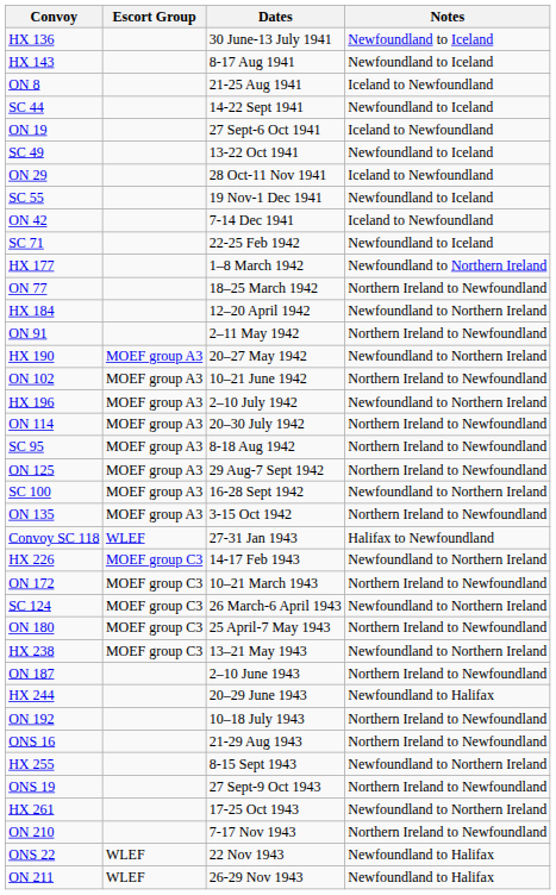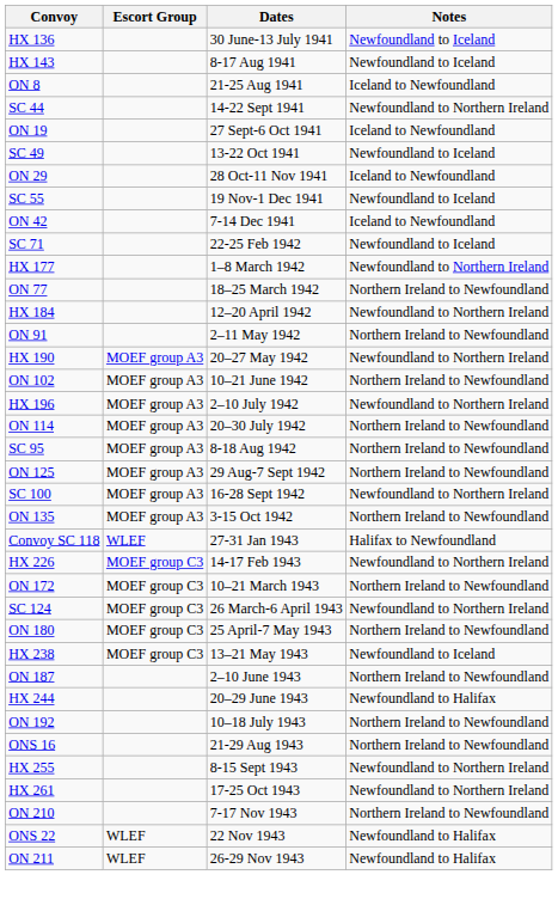 <table class="wikitable">
 <tr>
 <th>Convoy</th>
 <th>Escort Group</th>
 <th>Dates</th>
 <th>Notes</th>
 </tr>
 <tr>
 <td><a href='#'>HX 136</a></td>
 <td></td>
 <td>30 June-13 July 1941</td>
 <td><a href='#'>Newfoundland</a> to <a href='#'>Iceland</a></td>
 </tr>
 <tr>
 <td><a href='#'>HX 143</a></td>
 <td></td>
 <td>8-17 Aug 1941</td>
 <td>Newfoundland to Iceland</td>
 </tr>
 <tr>
 <td><a href='#'>ON 8</a></td>
 <td></td>
 <td>21-25 Aug 1941</td>
 <td>Iceland to Newfoundland</td>
 </tr>
 <tr>
 <td><a href='#'>SC 44</a></td>
 <td></td>
 <td>14-22 Sept 1941</td>
-<td>Newfoundland to Iceland</td>
+<td>Newfoundland to Northern Ireland</td>
 </tr>
 <tr>
 <td><a href='#'>ON 19</a></td>
 <td></td>
 <td>27 Sept-6 Oct 1941</td>
 <td>Iceland to Newfoundland</td>
 </tr>
 <tr>
 <td><a href='#'>SC 49</a></td>
 <td></td>
 <td>13-22 Oct 1941</td>
 <td>Newfoundland to Iceland</td>
 </tr>
 <tr>
 <td><a href='#'>ON 29</a></td>
 <td></td>
 <td>28 Oct-11 Nov 1941</td>
 <td>Iceland to Newfoundland</td>
 </tr>
 <tr>
 <td><a href='#'>SC 55</a></td>
 <td></td>
 <td>19 Nov-1 Dec 1941</td>
 <td>Newfoundland to Iceland</td>
 </tr>
 <tr>
 <td><a href='#'>ON 42</a></td>
 <td></td>
 <td>7-14 Dec 1941</td>
 <td>Iceland to Newfoundland</td>
 </tr>
 <tr>
 <td><a href='#'>SC 71</a></td>
 <td></td>
 <td>22-25 Feb 1942</td>
 <td>Newfoundland to Iceland</td>
 </tr>
 <tr>
 <td><a href='#'>HX 177</a></td>
 <td></td>
 <td>1–8 March 1942</td>
 <td>Newfoundland to <a href='#'>Northern Ireland</a></td>
 </tr>
 <tr>
 <td><a href='#'>ON 77</a></td>
 <td></td>
 <td>18–25 March 1942</td>
 <td>Northern Ireland to Newfoundland</td>
 </tr>
 <tr>
 <td><a href='#'>HX 184</a></td>
 <td></td>
 <td>12–20 April 1942</td>
 <td>Newfoundland to Northern Ireland</td>
 </tr>
 <tr>
 <td><a href='#'>ON 91</a></td>
 <td></td>
 <td>2–11 May 1942</td>
 <td>Northern Ireland to Newfoundland</td>
 </tr>
 <tr>
 <td><a href='#'>HX 190</a></td>
 <td><a href='#'>MOEF group A3</a></td>
 <td>20–27 May 1942</td>
 <td>Newfoundland to Northern Ireland</td>
 </tr>
 <tr>
 <td><a href='#'>ON 102</a></td>
 <td>MOEF group A3</td>
 <td>10–21 June 1942</td>
 <td>Northern Ireland to Newfoundland</td>
 </tr>
 <tr>
 <td><a href='#'>HX 196</a></td>
 <td>MOEF group A3</td>
 <td>2–10 July 1942</td>
 <td>Newfoundland to Northern Ireland</td>
 </tr>
 <tr>
 <td><a href='#'>ON 114</a></td>
 <td>MOEF group A3</td>
 <td>20–30 July 1942</td>
 <td>Northern Ireland to Newfoundland</td>
 </tr>
 <tr>
 <td><a href='#'>SC 95</a></td>
 <td>MOEF group A3</td>
 <td>8-18 Aug 1942</td>
 <td>Northern Ireland to Newfoundland</td>
 </tr>
 <tr>
 <td><a href='#'>ON 125</a></td>
 <td>MOEF group A3</td>
 <td>29 Aug-7 Sept 1942</td>
 <td>Northern Ireland to Newfoundland</td>
 </tr>
 <tr>
 <td><a href='#'>SC 100</a></td>
 <td>MOEF group A3</td>
 <td>16-28 Sept 1942</td>
 <td>Newfoundland to Northern Ireland</td>
 </tr>
 <tr>
 <td><a href='#'>ON 135</a></td>
 <td>MOEF group A3</td>
 <td>3-15 Oct 1942</td>
 <td>Northern Ireland to Newfoundland</td>
 </tr>
 <tr>
 <td><a href='#'>Convoy SC 118</a></td>
 <td><a href='#'>WLEF</a></td>
 <td>27-31 Jan 1943</td>
 <td>Halifax to Newfoundland</td>
 </tr>
 <tr>
 <td><a href='#'>HX 226</a></td>
 <td><a href='#'>MOEF group C3</a></td>
 <td>14-17 Feb 1943</td>
 <td>Newfoundland to Northern Ireland</td>
 </tr>
 <tr>
 <td><a href='#'>ON 172</a></td>
 <td>MOEF group C3</td>
 <td>10–21 March 1943</td>
 <td>Northern Ireland to Newfoundland</td>
 </tr>
 <tr>
 <td><a href='#'>SC 124</a></td>
 <td>MOEF group C3</td>
 <td>26 March-6 April 1943</td>
 <td>Newfoundland to Northern Ireland</td>
 </tr>
 <tr>
 <td><a href='#'>ON 180</a></td>
 <td>MOEF group C3</td>
 <td>25 April-7 May 1943</td>
 <td>Northern Ireland to Newfoundland</td>
 </tr>
 <tr>
 <td><a href='#'>HX 238</a></td>
 <td>MOEF group C3</td>
 <td>13–21 May 1943</td>
-<td>Newfoundland to Northern Ireland</td>
+<td>Newfoundland to Iceland</td>
 </tr>
 <tr>
 <td><a href='#'>ON 187</a></td>
 <td></td>
 <td>2–10 June 1943</td>
 <td>Northern Ireland to Newfoundland</td>
 </tr>
 <tr>
 <td><a href='#'>HX 244</a></td>
 <td></td>
 <td>20–29 June 1943</td>
 <td>Newfoundland to Halifax</td>
 </tr>
 <tr>
 <td><a href='#'>ON 192</a></td>
 <td></td>
 <td>10–18 July 1943</td>
 <td>Northern Ireland to Newfoundland</td>
 </tr>
 <tr>
 <td><a href='#'>ONS 16</a></td>
 <td></td>
 <td>21-29 Aug 1943</td>
 <td>Northern Ireland to Newfoundland</td>
 </tr>
 <tr>
 <td><a href='#'>HX 255</a></td>
 <td></td>
 <td>8-15 Sept 1943</td>
 <td>Newfoundland to Northern Ireland</td>
 </tr>
 <tr>
-<td><a href='#'>ONS 19</a></td>
-<td></td>
-<td>27 Sept-9 Oct 1943</td>
-<td>Northern Ireland to Newfoundland</td>
-</tr>
-<tr>
 <td><a href='#'>HX 261</a></td>
 <td></td>
 <td>17-25 Oct 1943</td>
 <td>Newfoundland to Northern Ireland</td>
 </tr>
 <tr>
 <td><a href='#'>ON 210</a></td>
 <td></td>
 <td>7-17 Nov 1943</td>
 <td>Northern Ireland to Newfoundland</td>
 </tr>
 <tr>
 <td><a href='#'>ONS 22</a></td>
 <td>WLEF</td>
 <td>22 Nov 1943</td>
 <td>Newfoundland to Halifax</td>
 </tr>
 <tr>
 <td><a href='#'>ON 211</a></td>
 <td>WLEF</td>
 <td>26-29 Nov 1943</td>
 <td>Newfoundland to Halifax</td>
 </tr>
 </table>
